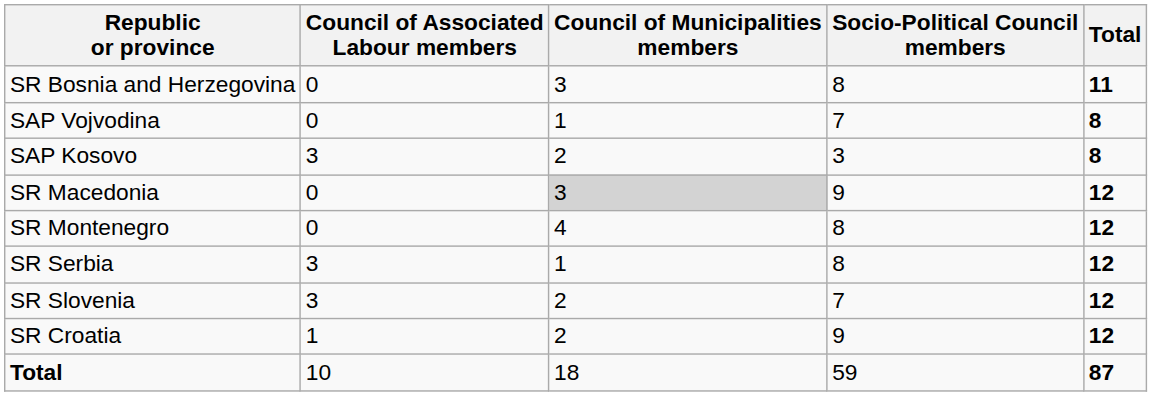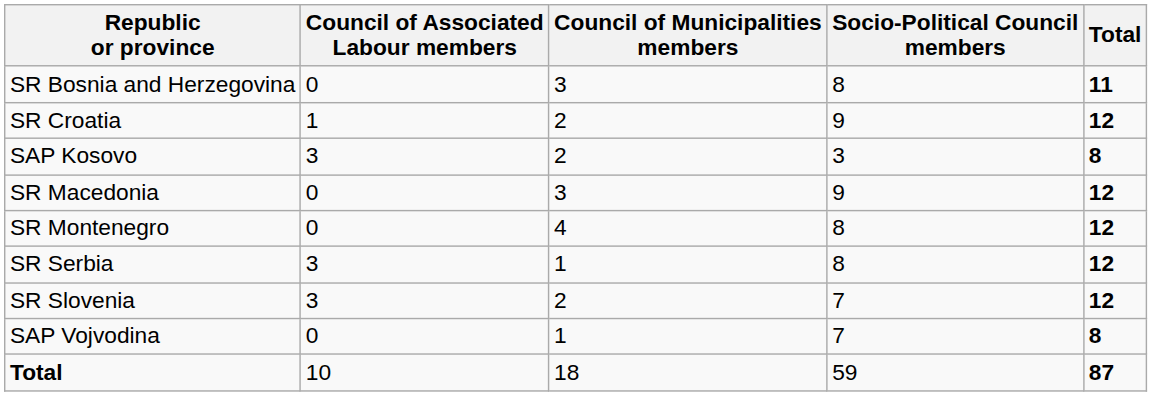 <table class="wikitable">
 <tr>
 <th style="text-align: center;">Republic<br>or province</th>
 <th style="text-align: center;">Council of Associated<br>Labour members</th>
 <th style="text-align: center;">Council of Municipalities<br>members</th>
 <th style="text-align: center;">Socio-Political Council<br>members</th>
 <th style="text-align: center;">Total</th>
 </tr>
 <tr>
 <td>SR Bosnia and Herzegovina</td>
 <td>0</td>
 <td>3</td>
 <td>8</td>
 <td><strong>11</strong></td>
 </tr>
 <tr>
-<td>SAP Vojvodina</td>
-<td>0</td>
+<td>SR Croatia</td>
 <td>1</td>
-<td>7</td>
-<td><strong>8</strong></td>
+<td>2</td>
+<td>9</td>
+<td><strong>12</strong></td>
 </tr>
 <tr>
 <td>SAP Kosovo</td>
 <td>3</td>
 <td>2</td>
 <td>3</td>
 <td><strong>8</strong></td>
 </tr>
 <tr>
 <td>SR Macedonia</td>
 <td>0</td>
-<td style="background: lightgrey;">3</td>
+<td>3</td>
 <td>9</td>
 <td><strong>12</strong></td>
 </tr>
 <tr>
 <td>SR Montenegro</td>
 <td>0</td>
 <td>4</td>
 <td>8</td>
 <td><strong>12</strong></td>
 </tr>
 <tr>
 <td>SR Serbia</td>
 <td>3</td>
 <td>1</td>
 <td>8</td>
 <td><strong>12</strong></td>
 </tr>
 <tr>
 <td>SR Slovenia</td>
 <td>3</td>
 <td>2</td>
 <td>7</td>
 <td><strong>12</strong></td>
 </tr>
 <tr>
-<td>SR Croatia</td>
+<td>SAP Vojvodina</td>
+<td>0</td>
 <td>1</td>
-<td>2</td>
-<td>9</td>
-<td><strong>12</strong></td>
+<td>7</td>
+<td><strong>8</strong></td>
 </tr>
 <tr>
 <td><strong>Total</strong></td>
 <td>10</td>
 <td>18</td>
 <td>59</td>
 <td><strong>87</strong></td>
 </tr>
 </table>
